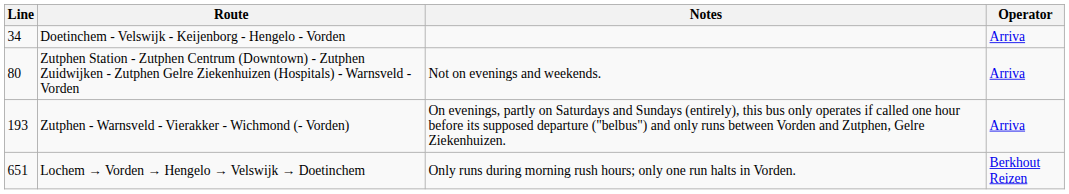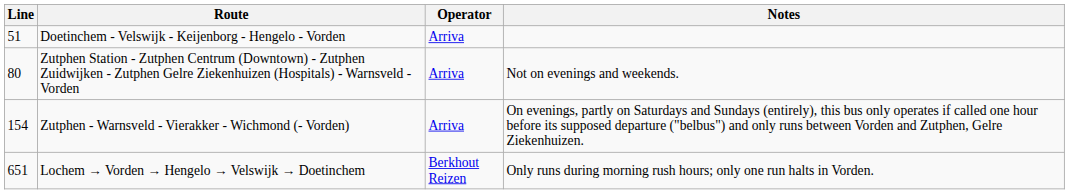 <table class="wikitable">
 <tr>
 <th>Line</th>
 <th>Route</th>
+<th>Operator</th>
 <th>Notes</th>
-<th>Operator</th>
 </tr>
 <tr>
-<td>34</td>
+<td>51</td>
 <td>Doetinchem - Velswijk - Keijenborg - Hengelo - Vorden</td>
+<td><a href='#'>Arriva</a></td>
 <td></td>
-<td><a href='#'>Arriva</a></td>
 </tr>
 <tr>
 <td>80</td>
 <td>Zutphen Station - Zutphen Centrum (Downtown) - Zutphen Zuidwijken - Zutphen Gelre Ziekenhuizen (Hospitals) - Warnsveld - Vorden</td>
+<td><a href='#'>Arriva</a></td>
 <td>Not on evenings and weekends.</td>
-<td><a href='#'>Arriva</a></td>
 </tr>
 <tr>
-<td>193</td>
+<td>154</td>
 <td>Zutphen - Warnsveld - Vierakker - Wichmond (- Vorden)</td>
+<td><a href='#'>Arriva</a></td>
 <td>On evenings, partly on Saturdays and Sundays (entirely), this bus only operates if called one hour before its supposed departure ("belbus") and only runs between Vorden and Zutphen, Gelre Ziekenhuizen.</td>
-<td><a href='#'>Arriva</a></td>
 </tr>
 <tr>
 <td>651</td>
 <td>Lochem → Vorden → Hengelo → Velswijk → Doetinchem</td>
+<td><a href='#'>Berkhout Reizen</a></td>
 <td>Only runs during morning rush hours; only one run halts in Vorden.</td>
-<td><a href='#'>Berkhout Reizen</a></td>
 </tr>
 </table>
